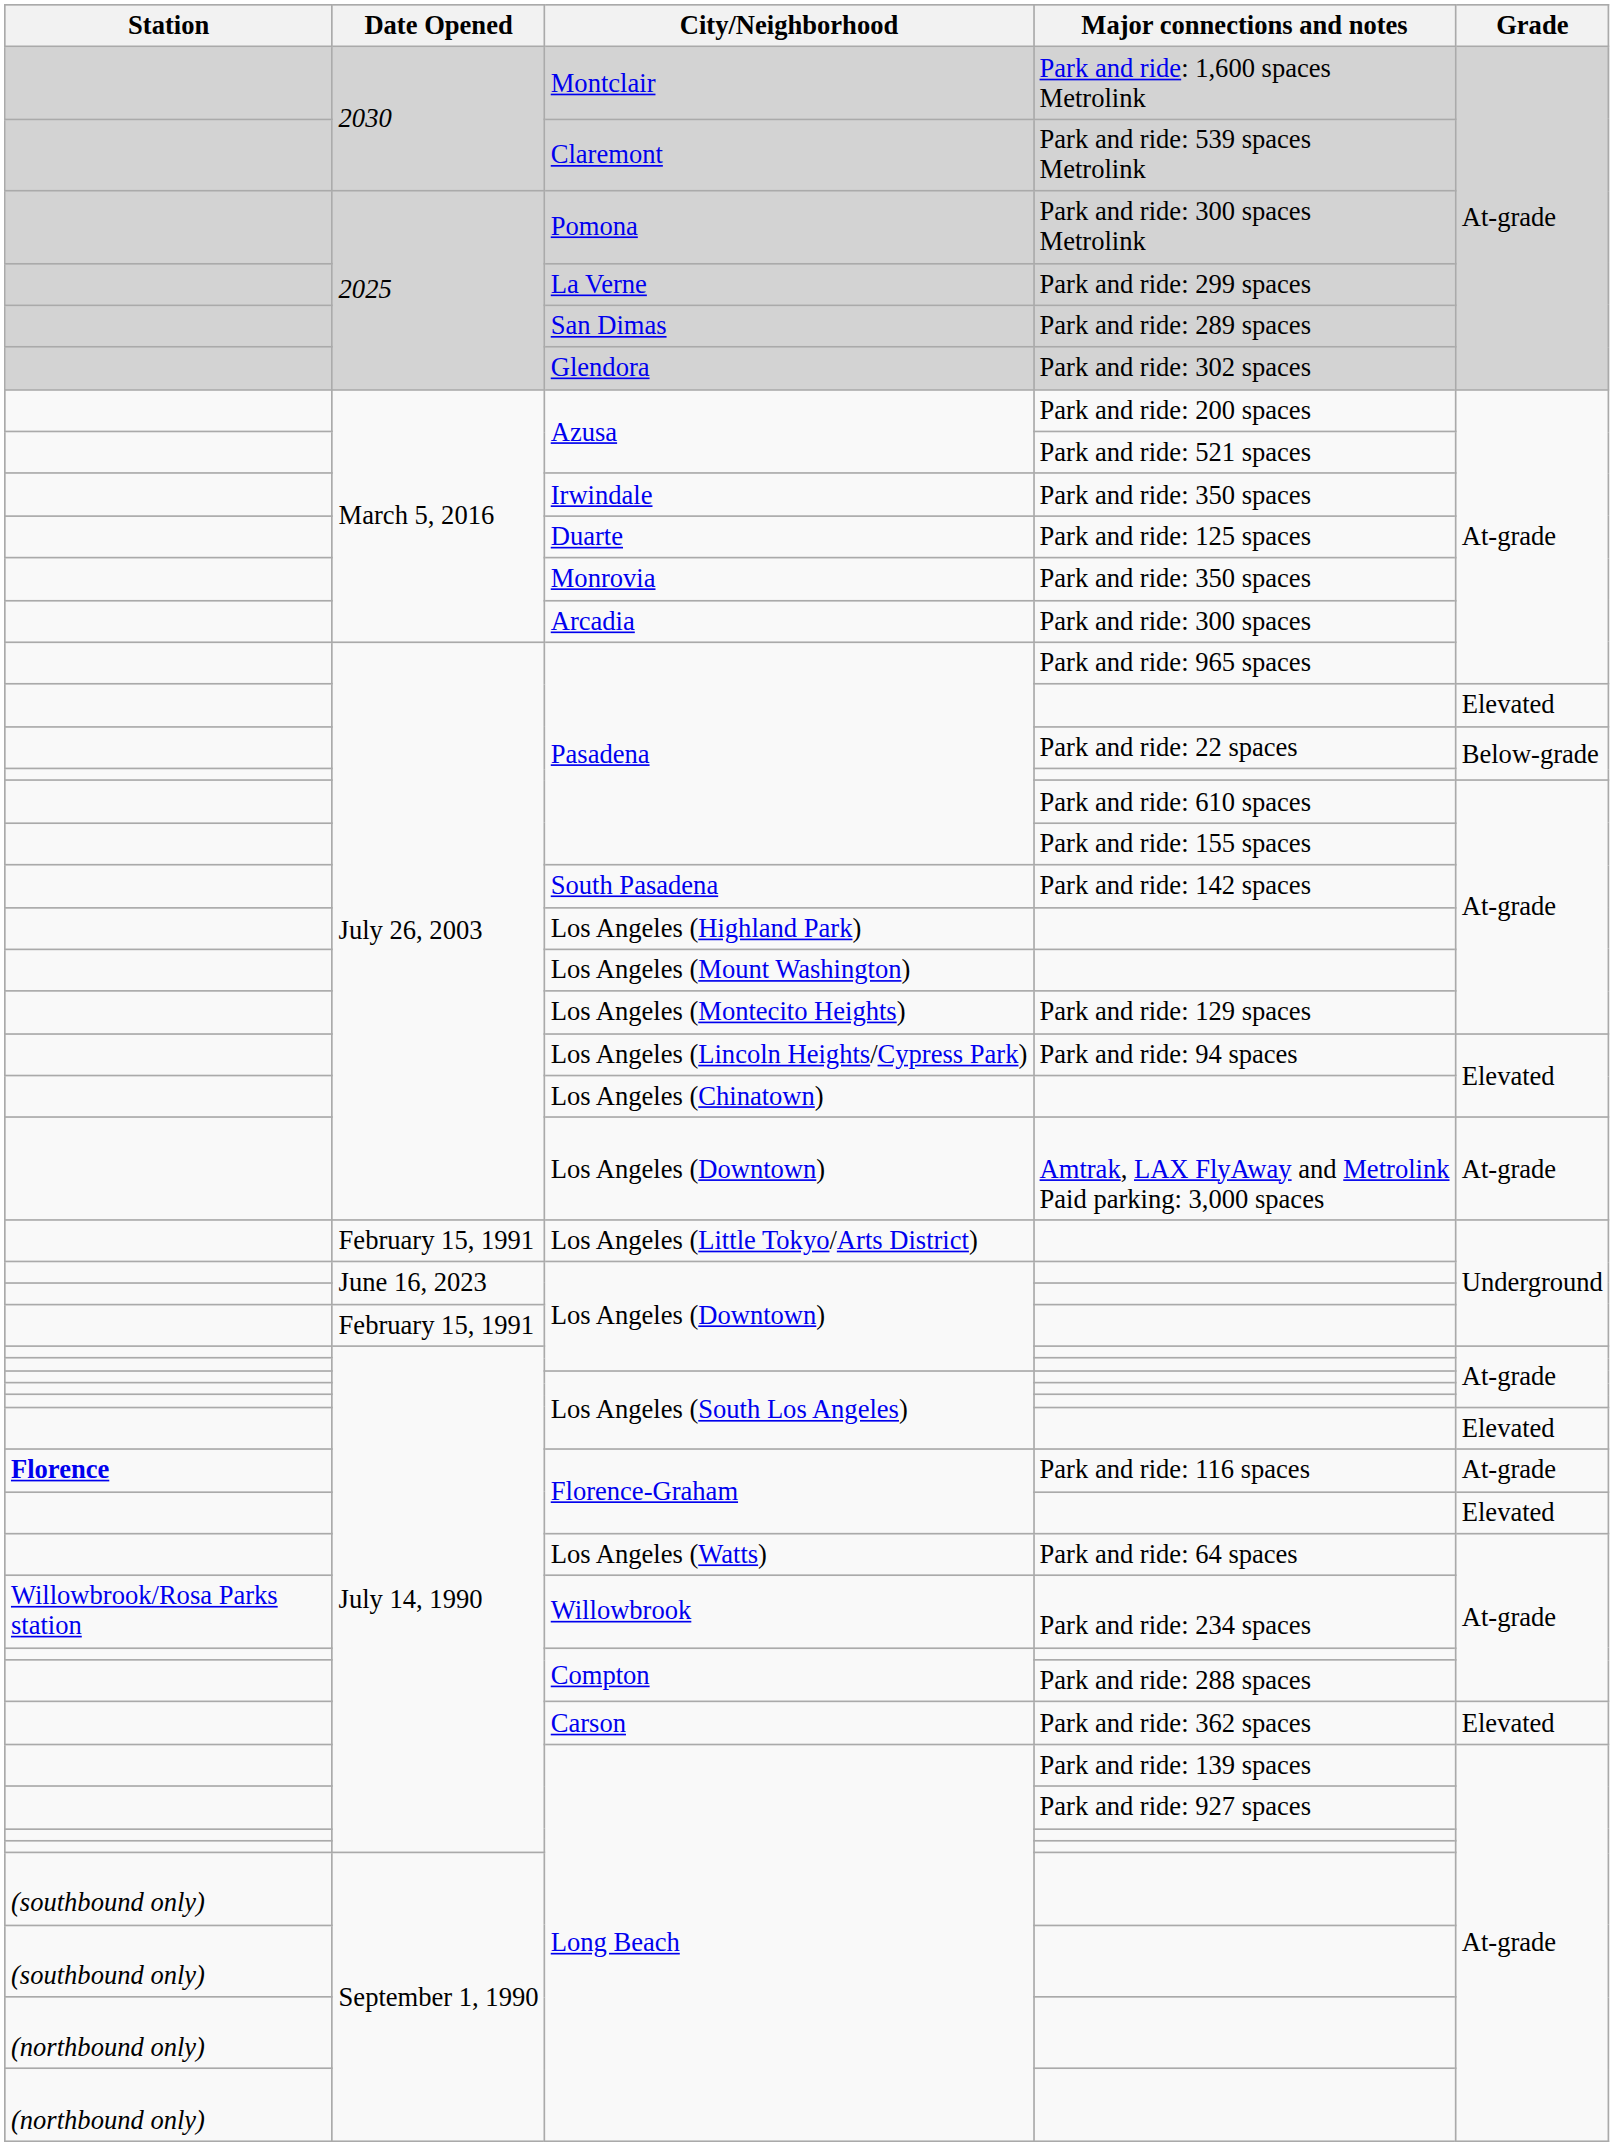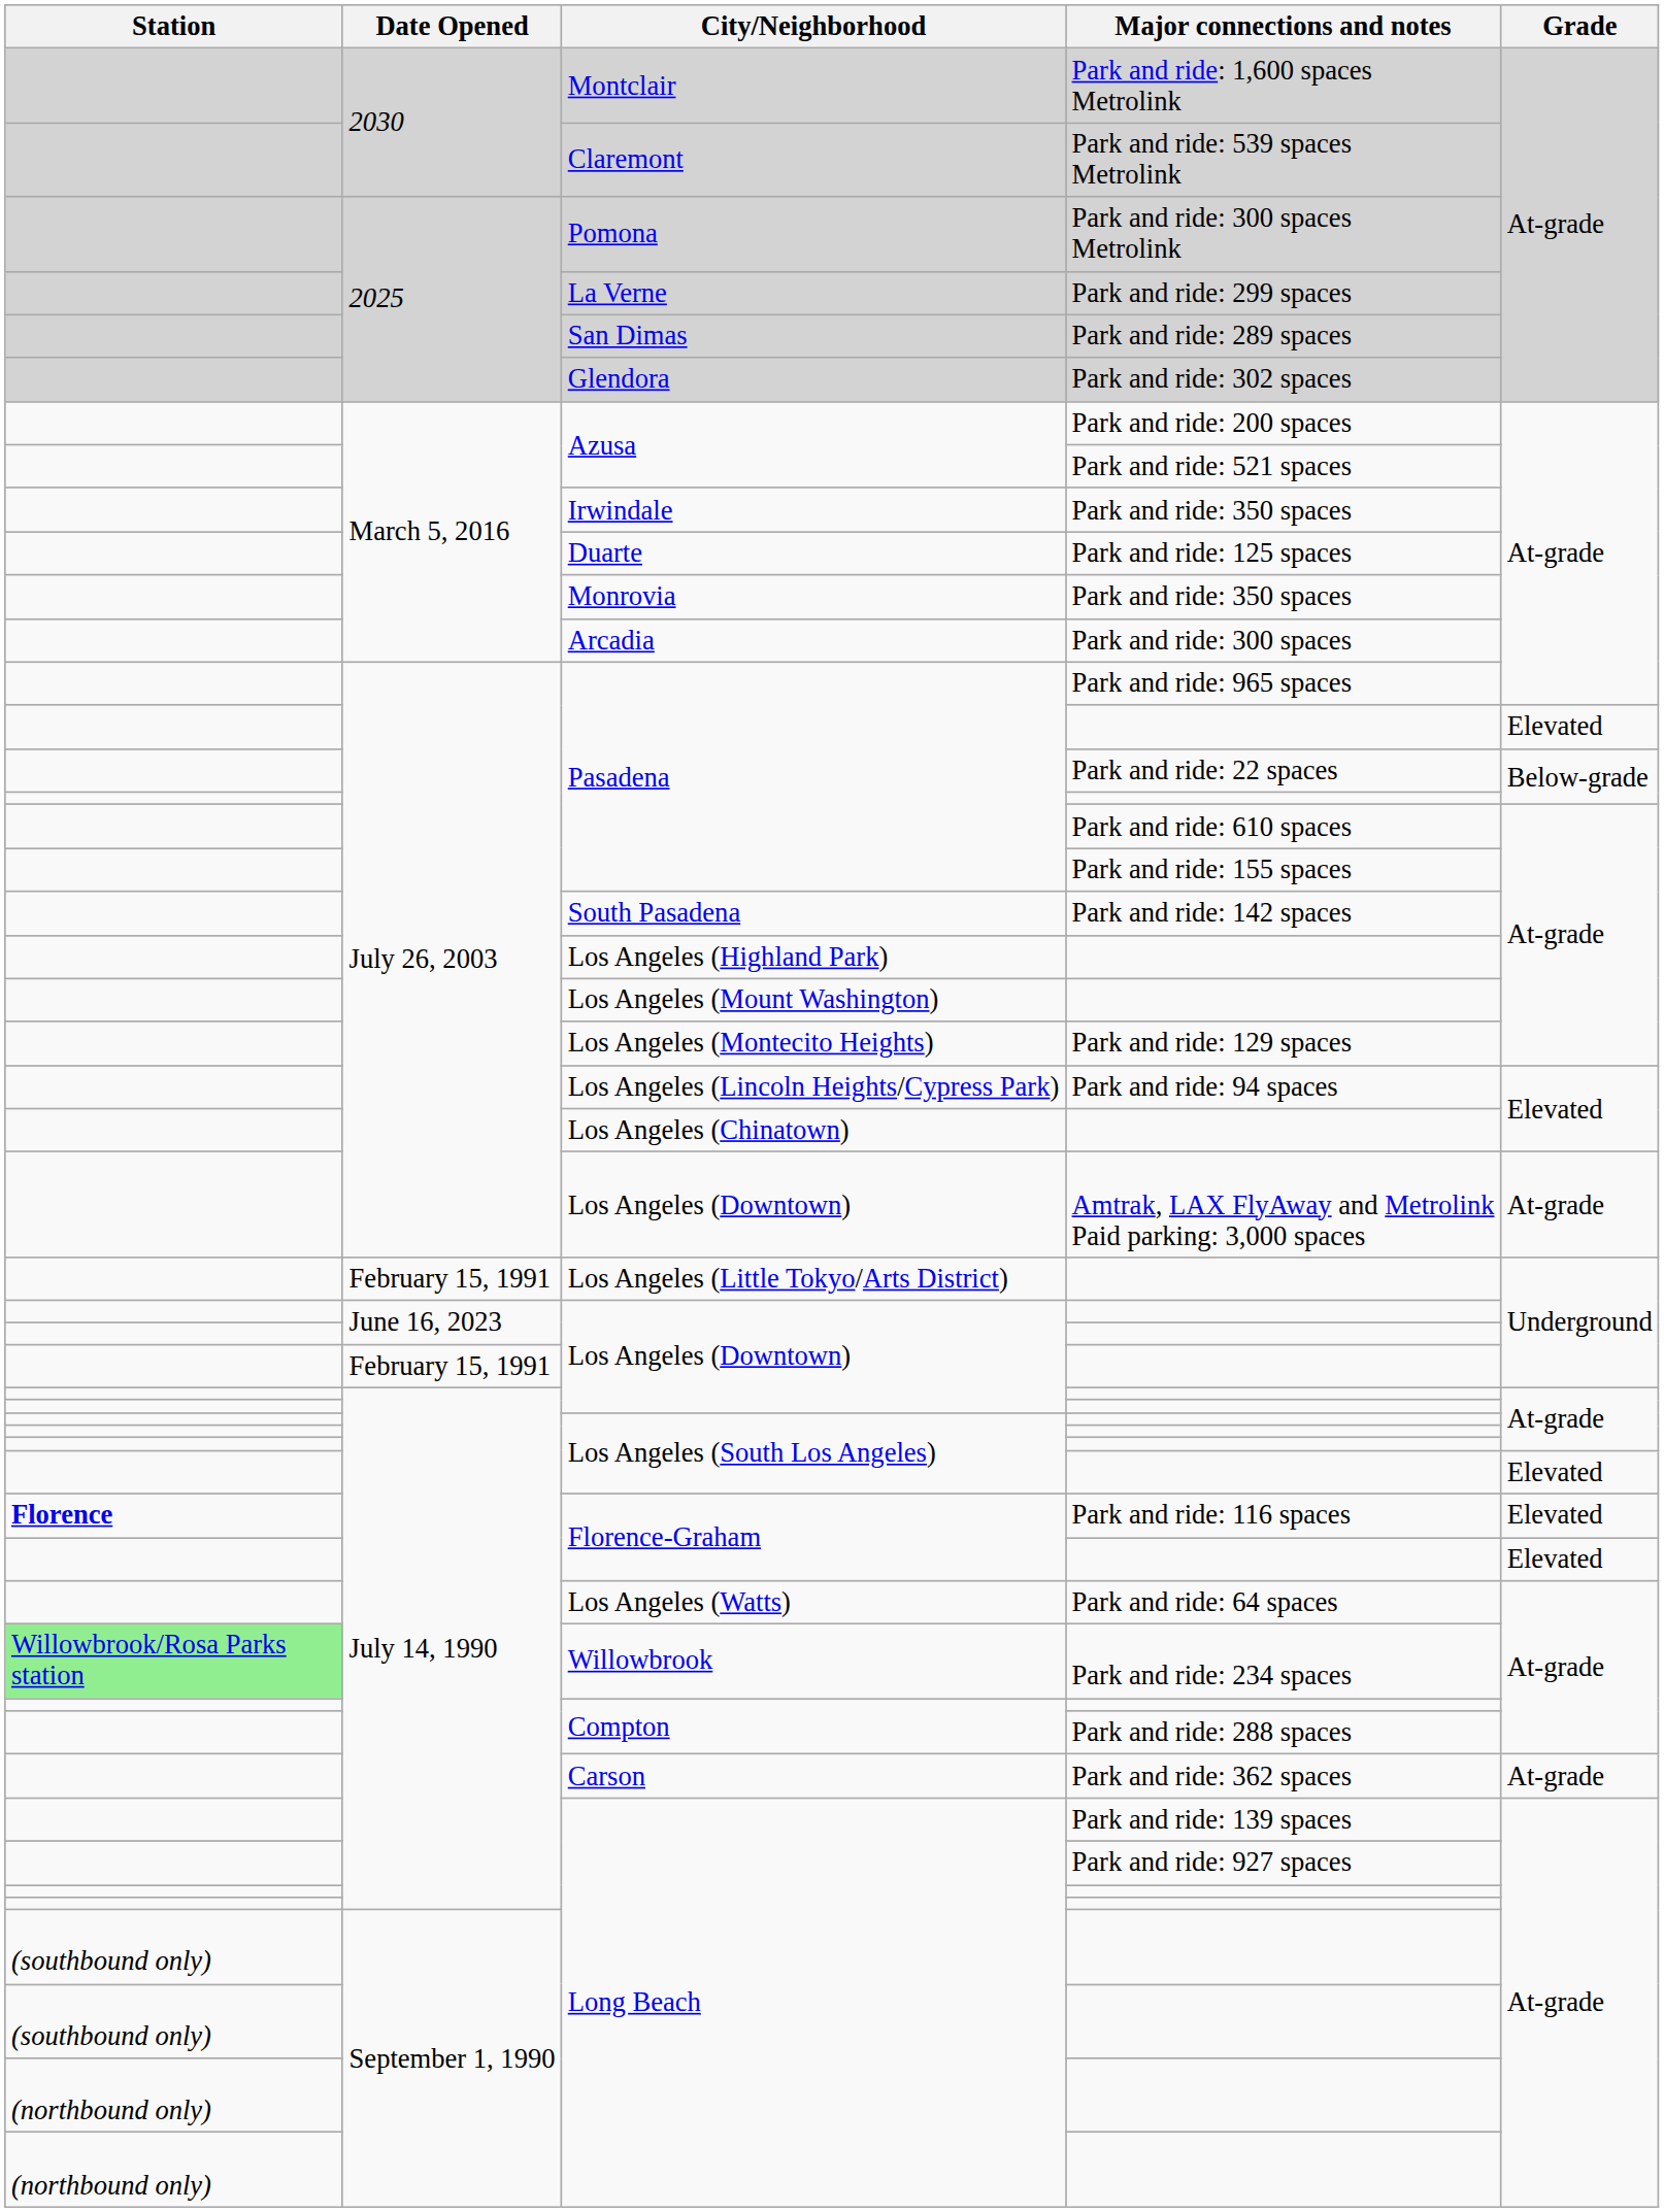 <table class="wikitable">
 <tr>
 <th width="190">Station</th>
 <th>Date Opened</th>
 <th>City/Neighborhood<br></th>
 <th>Major connections and notes</th>
 <th>Grade</th>
 </tr>
 <tr bgcolor="lightgray">
 <td><em></em></td>
 <td rowspan="2"><em>2030</em></td>
 <td><a href='#'>Montclair</a></td>
 <td><a href='#'>Park and ride</a>: 1,600 spaces<br> Metrolink</td>
 <td rowspan="6">At-grade</td>
 </tr>
 <tr bgcolor="lightgray">
 <td><em></em></td>
 <td><a href='#'>Claremont</a></td>
 <td>Park and ride: 539 spaces<br> Metrolink</td>
 </tr>
 <tr bgcolor="lightgray">
 <td><em></em></td>
 <td rowspan="4"><em>2025</em></td>
 <td><a href='#'>Pomona</a></td>
 <td>Park and ride: 300 spaces<br> Metrolink</td>
 </tr>
 <tr bgcolor="lightgray">
 <td><em></em></td>
 <td><a href='#'>La Verne</a></td>
 <td>Park and ride: 299 spaces</td>
 </tr>
 <tr bgcolor="lightgray">
 <td><em></em></td>
 <td><a href='#'>San Dimas</a></td>
 <td>Park and ride: 289 spaces</td>
 </tr>
 <tr bgcolor="lightgray">
 <td><em></em></td>
 <td><a href='#'>Glendora</a></td>
 <td>Park and ride: 302 spaces</td>
 </tr>
 <tr>
 <td></td>
 <td rowspan="6">March 5, 2016</td>
 <td rowspan="2"><a href='#'>Azusa</a></td>
 <td>Park and ride: 200 spaces</td>
 <td rowspan="7">At-grade</td>
 </tr>
 <tr>
 <td></td>
 <td>Park and ride: 521 spaces</td>
 </tr>
 <tr>
 <td></td>
 <td><a href='#'>Irwindale</a></td>
 <td>Park and ride: 350 spaces</td>
 </tr>
 <tr>
 <td></td>
 <td><a href='#'>Duarte</a></td>
 <td>Park and ride: 125 spaces</td>
 </tr>
 <tr>
 <td></td>
 <td><a href='#'>Monrovia</a></td>
 <td>Park and ride: 350 spaces</td>
 </tr>
 <tr>
 <td></td>
 <td><a href='#'>Arcadia</a></td>
 <td>Park and ride: 300 spaces</td>
 </tr>
 <tr>
 <td></td>
 <td rowspan="13">July 26, 2003</td>
 <td rowspan="6"><a href='#'>Pasadena</a></td>
 <td>Park and ride: 965 spaces</td>
 </tr>
 <tr>
 <td></td>
 <td></td>
 <td>Elevated</td>
 </tr>
 <tr>
 <td></td>
 <td>Park and ride: 22 spaces</td>
 <td rowspan="2">Below-grade</td>
 </tr>
 <tr>
 <td></td>
 <td></td>
 </tr>
 <tr>
 <td></td>
 <td>Park and ride: 610 spaces</td>
 <td rowspan="6">At-grade</td>
 </tr>
 <tr>
 <td></td>
 <td>Park and ride: 155 spaces</td>
 </tr>
 <tr>
 <td></td>
 <td><a href='#'>South Pasadena</a></td>
 <td>Park and ride: 142 spaces</td>
 </tr>
 <tr>
 <td></td>
 <td>Los Angeles (<a href='#'>Highland Park</a>)</td>
 <td></td>
 </tr>
 <tr>
 <td></td>
 <td>Los Angeles (<a href='#'>Mount Washington</a>)</td>
 <td></td>
 </tr>
 <tr>
 <td></td>
 <td>Los Angeles (<a href='#'>Montecito Heights</a>)</td>
 <td>Park and ride: 129 spaces</td>
 </tr>
 <tr>
 <td></td>
 <td>Los Angeles (<a href='#'>Lincoln Heights</a>/<a href='#'>Cypress Park</a>)</td>
 <td>Park and ride: 94 spaces</td>
 <td rowspan="2">Elevated</td>
 </tr>
 <tr>
 <td></td>
 <td>Los Angeles (<a href='#'>Chinatown</a>)</td>
 <td></td>
 </tr>
 <tr>
 <td></td>
 <td>Los Angeles (<a href='#'>Downtown</a>)</td>
 <td><br><a href='#'>Amtrak</a>,  <a href='#'>LAX FlyAway</a> and  <a href='#'>Metrolink</a><br>Paid parking: 3,000 spaces</td>
 <td>At-grade</td>
 </tr>
 <tr>
 <td></td>
 <td>February 15, 1991</td>
 <td>Los Angeles (<a href='#'>Little Tokyo</a>/<a href='#'>Arts District</a>)</td>
 <td></td>
 <td rowspan="4">Underground</td>
 </tr>
 <tr>
 <td></td>
 <td rowspan="2">June 16, 2023</td>
 <td rowspan="5">Los Angeles (<a href='#'>Downtown</a>)</td>
 <td></td>
 </tr>
 <tr>
 <td></td>
 <td></td>
 </tr>
 <tr>
 <td></td>
 <td>February 15, 1991</td>
 <td></td>
 </tr>
 <tr>
 <td></td>
 <td rowspan="17">July 14, 1990</td>
 <td></td>
 <td rowspan="5">At-grade</td>
 </tr>
 <tr>
 <td></td>
 <td></td>
 </tr>
 <tr>
 <td></td>
 <td rowspan="4">Los Angeles (<a href='#'>South Los Angeles</a>)</td>
 <td></td>
 </tr>
 <tr>
 <td></td>
 <td></td>
 </tr>
 <tr>
 <td></td>
 <td></td>
 </tr>
 <tr>
 <td></td>
 <td></td>
 <td>Elevated</td>
 </tr>
 <tr>
 <td><strong><a href='#'>Florence</a></strong></td>
 <td rowspan="2"><a href='#'>Florence-Graham</a></td>
 <td>Park and ride: 116 spaces</td>
-<td>At-grade</td>
+<td>Elevated</td>
 </tr>
 <tr>
 <td></td>
 <td></td>
 <td>Elevated</td>
 </tr>
 <tr>
 <td></td>
 <td>Los Angeles (<a href='#'>Watts</a>)</td>
 <td>Park and ride: 64 spaces</td>
 <td rowspan="4">At-grade</td>
 </tr>
 <tr>
-<td><a href='#'>Willowbrook/Rosa Parks station</a></td>
+<td style="background: lightgreen;"><a href='#'>Willowbrook/Rosa Parks station</a></td>
 <td><a href='#'>Willowbrook</a></td>
 <td><br>Park and ride: 234 spaces</td>
 </tr>
 <tr>
 <td></td>
 <td rowspan="2"><a href='#'>Compton</a></td>
 <td></td>
 </tr>
 <tr>
 <td></td>
 <td>Park and ride: 288 spaces</td>
 </tr>
 <tr>
 <td></td>
 <td><a href='#'>Carson</a></td>
 <td>Park and ride: 362 spaces</td>
-<td>Elevated</td>
+<td>At-grade</td>
 </tr>
 <tr>
 <td></td>
 <td rowspan="8"><a href='#'>Long Beach</a></td>
 <td>Park and ride: 139 spaces</td>
 <td rowspan="8">At-grade</td>
 </tr>
 <tr>
 <td></td>
 <td>Park and ride: 927 spaces</td>
 </tr>
 <tr>
 <td></td>
 <td></td>
 </tr>
 <tr>
 <td></td>
 <td></td>
 </tr>
 <tr>
 <td><br><em>(southbound only)</em></td>
 <td rowspan="4">September 1, 1990</td>
 <td></td>
 </tr>
 <tr>
 <td><br><em>(southbound only)</em></td>
 <td></td>
 </tr>
 <tr>
 <td><br><em>(northbound only)</em></td>
 <td></td>
 </tr>
 <tr>
 <td><br><em>(northbound only)</em></td>
 <td></td>
 </tr>
 </table>
